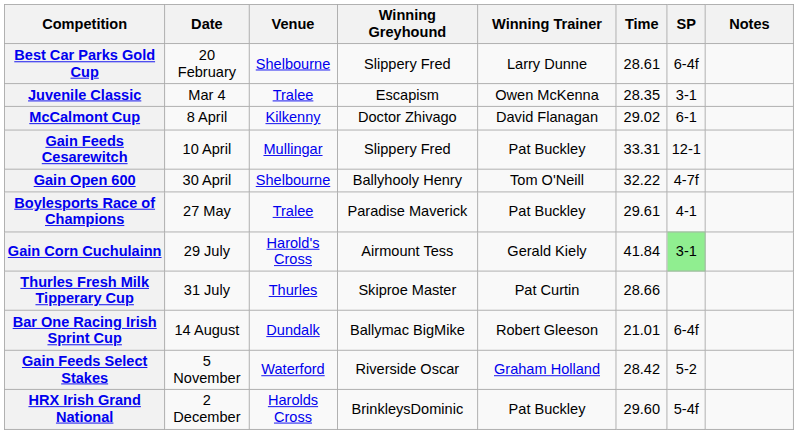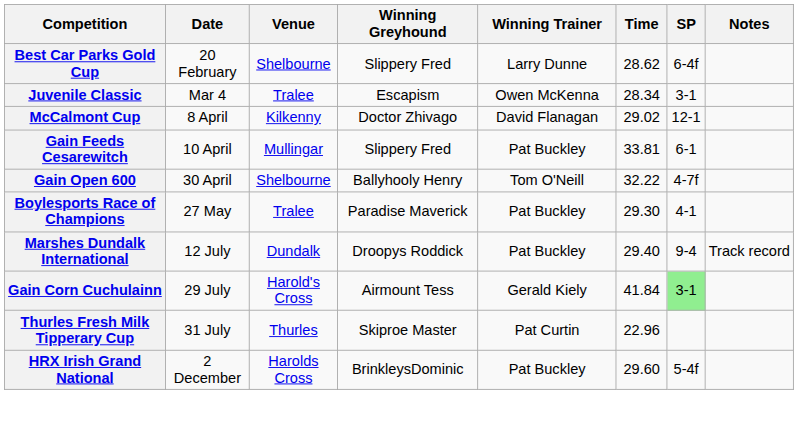 <table class="wikitable" style="text-align:center">
 <tr>
 <th width=270>Competition</th>
 <th width=100>Date</th>
 <th width=100>Venue</th>
 <th width=180>Winning Greyhound</th>
 <th width=250>Winning Trainer</th>
 <th width=60>Time</th>
 <th width=50>SP</th>
 <th width=150>Notes</th>
 </tr>
 <tr>
 <th><a href='#'>Best Car Parks Gold Cup</a></th>
 <td>20 February</td>
 <td><a href='#'>Shelbourne</a></td>
 <td>Slippery Fred</td>
 <td>Larry Dunne</td>
-<td>28.61</td>
+<td>28.62</td>
 <td>6-4f</td>
 <td></td>
 </tr>
 <tr>
 <th><a href='#'>Juvenile Classic</a></th>
 <td>Mar 4</td>
 <td><a href='#'>Tralee</a></td>
 <td>Escapism </td>
 <td>Owen McKenna</td>
-<td>28.35</td>
+<td>28.34</td>
 <td>3-1</td>
 <td></td>
 </tr>
 <tr>
 <th><a href='#'>McCalmont Cup</a></th>
 <td>8 April</td>
 <td><a href='#'>Kilkenny</a></td>
 <td>Doctor Zhivago </td>
 <td>David Flanagan</td>
 <td>29.02</td>
-<td>6-1</td>
+<td>12-1</td>
 <td></td>
 </tr>
 <tr>
 <th><a href='#'>Gain Feeds Cesarewitch</a></th>
 <td>10 April</td>
 <td><a href='#'>Mullingar</a></td>
 <td>Slippery Fred </td>
 <td>Pat Buckley</td>
-<td>33.31</td>
-<td>12-1</td>
+<td>33.81</td>
+<td>6-1</td>
 <td></td>
 </tr>
 <tr>
 <th><a href='#'>Gain Open 600</a></th>
 <td>30 April</td>
 <td><a href='#'>Shelbourne</a></td>
 <td>Ballyhooly Henry </td>
 <td>Tom O'Neill</td>
 <td>32.22</td>
 <td>4-7f</td>
 <td></td>
 </tr>
 <tr>
 <th><a href='#'>Boylesports Race of Champions</a></th>
 <td>27 May</td>
 <td><a href='#'>Tralee</a></td>
 <td>Paradise Maverick </td>
 <td>Pat Buckley</td>
-<td>29.61</td>
+<td>29.30</td>
 <td>4-1</td>
 <td></td>
+</tr>
+<tr>
+<th><a href='#'>Marshes Dundalk International</a></th>
+<td>12 July</td>
+<td><a href='#'>Dundalk</a></td>
+<td>Droopys Roddick </td>
+<td>Pat Buckley</td>
+<td>29.40</td>
+<td>9-4</td>
+<td>Track record</td>
 </tr>
 <tr>
 <th><a href='#'>Gain Corn Cuchulainn</a></th>
 <td>29 July</td>
 <td><a href='#'>Harold's Cross</a></td>
 <td>Airmount Tess </td>
 <td>Gerald Kiely</td>
 <td>41.84</td>
 <td style="background: lightgreen;">3-1</td>
 <td></td>
 </tr>
 <tr>
 <th><a href='#'>Thurles Fresh Milk Tipperary Cup</a></th>
 <td>31 July</td>
 <td><a href='#'>Thurles</a></td>
 <td>Skiproe Master </td>
 <td>Pat Curtin</td>
-<td>28.66</td>
+<td>22.96</td>
 <td></td>
-<td></td>
-</tr>
-<tr>
-<th><a href='#'>Bar One Racing Irish Sprint Cup</a></th>
-<td>14 August</td>
-<td><a href='#'>Dundalk</a></td>
-<td>Ballymac BigMike </td>
-<td>Robert Gleeson</td>
-<td>21.01</td>
-<td>6-4f</td>
-<td></td>
-</tr>
-<tr>
-<th><a href='#'>Gain Feeds Select Stakes</a></th>
-<td>5 November</td>
-<td><a href='#'>Waterford</a></td>
-<td>Riverside Oscar </td>
-<td><a href='#'>Graham Holland</a></td>
-<td>28.42</td>
-<td>5-2</td>
 <td></td>
 </tr>
 <tr>
 <th><a href='#'>HRX Irish Grand National</a></th>
 <td>2 December</td>
 <td><a href='#'>Harolds Cross</a></td>
 <td>BrinkleysDominic </td>
 <td>Pat Buckley</td>
 <td>29.60</td>
 <td>5-4f</td>
 <td></td>
 </tr>
 </table>
